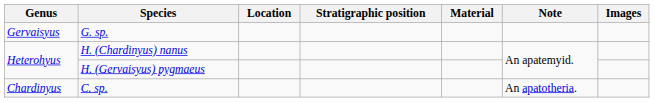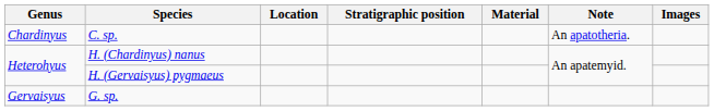 <table class="wikitable sortable"  style="margin:auto; width:100%;">
 <tr>
 <th>Genus</th>
 <th>Species</th>
 <th>Location</th>
 <th>Stratigraphic position</th>
 <th>Material</th>
 <th>Note</th>
 <th>Images</th>
 </tr>
 <tr>
-<td><em><a href='#'>Gervaisyus</a></em></td>
-<td><em><a href='#'>G. sp.</a></em></td>
+<td><em><a href='#'>Chardinyus</a></em></td>
+<td><em><a href='#'>C. sp.</a></em></td>
 <td></td>
 <td></td>
 <td></td>
-<td></td>
+<td>An <a href='#'>apatotheria</a>.</td>
 <td></td>
 </tr>
 <tr>
 <td rowspan = "2"><em><a href='#'>Heterohyus</a></em></td>
 <td><em><a href='#'>H. (Chardinyus) nanus</a></em></td>
 <td></td>
 <td></td>
 <td></td>
 <td rowspan = "2">An apatemyid.</td>
 <td></td>
 </tr>
 <tr>
 <td><em><a href='#'>H. (Gervaisyus) pygmaeus</a></em></td>
 <td></td>
 <td></td>
 <td></td>
 <td></td>
 </tr>
 <tr>
-<td><em><a href='#'>Chardinyus</a></em></td>
-<td><em><a href='#'>C. sp.</a></em></td>
+<td><em><a href='#'>Gervaisyus</a></em></td>
+<td><em><a href='#'>G. sp.</a></em></td>
 <td></td>
 <td></td>
 <td></td>
-<td>An <a href='#'>apatotheria</a>.</td>
+<td></td>
 <td></td>
 </tr>
 </table>
